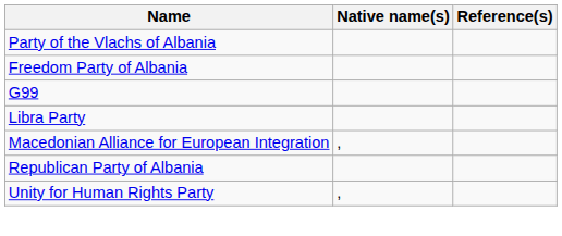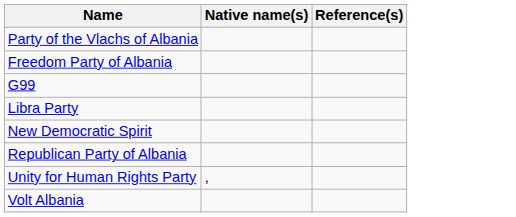 <table class="wikitable">
 <tr>
 <th>Name</th>
 <th>Native name(s)</th>
 <th>Reference(s)</th>
 </tr>
 <tr>
 <td><a href='#'>Party of the Vlachs of Albania</a></td>
 <td></td>
 <td></td>
 </tr>
 <tr>
 <td><a href='#'>Freedom Party of Albania</a></td>
 <td></td>
 <td></td>
 </tr>
 <tr>
 <td><a href='#'>G99</a></td>
 <td></td>
 <td></td>
 </tr>
 <tr>
 <td><a href='#'>Libra Party</a></td>
 <td></td>
 <td></td>
 </tr>
 <tr>
-<td><a href='#'>Macedonian Alliance for European Integration</a></td>
-<td>, </td>
+<td><a href='#'>New Democratic Spirit</a></td>
+<td></td>
 <td></td>
 </tr>
 <tr>
 <td><a href='#'>Republican Party of Albania</a></td>
 <td></td>
 <td></td>
 </tr>
 <tr>
 <td><a href='#'>Unity for Human Rights Party</a></td>
 <td>, </td>
 <td></td>
 </tr>
+<tr>
+<td><a href='#'>Volt Albania</a></td>
+<td></td>
+<td></td>
+</tr>
 </table>
